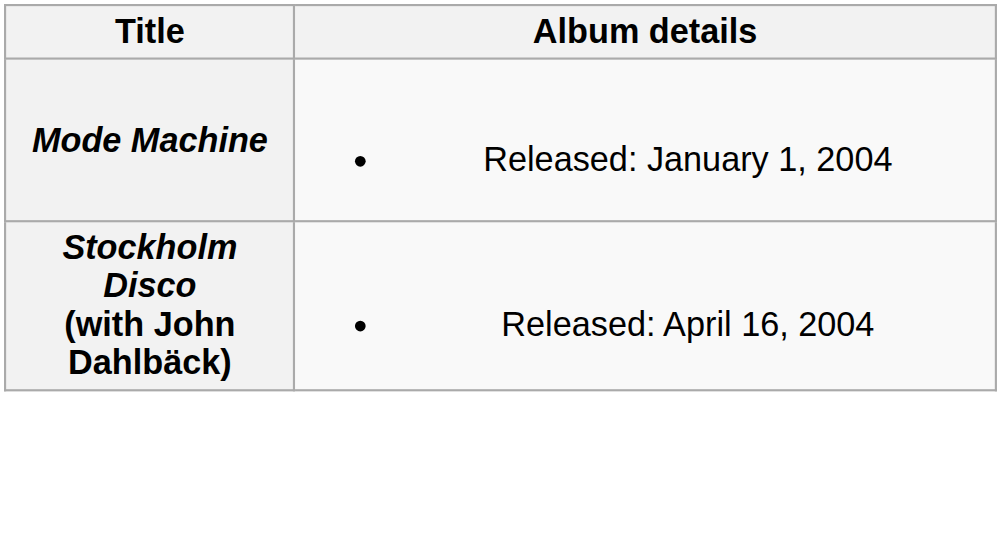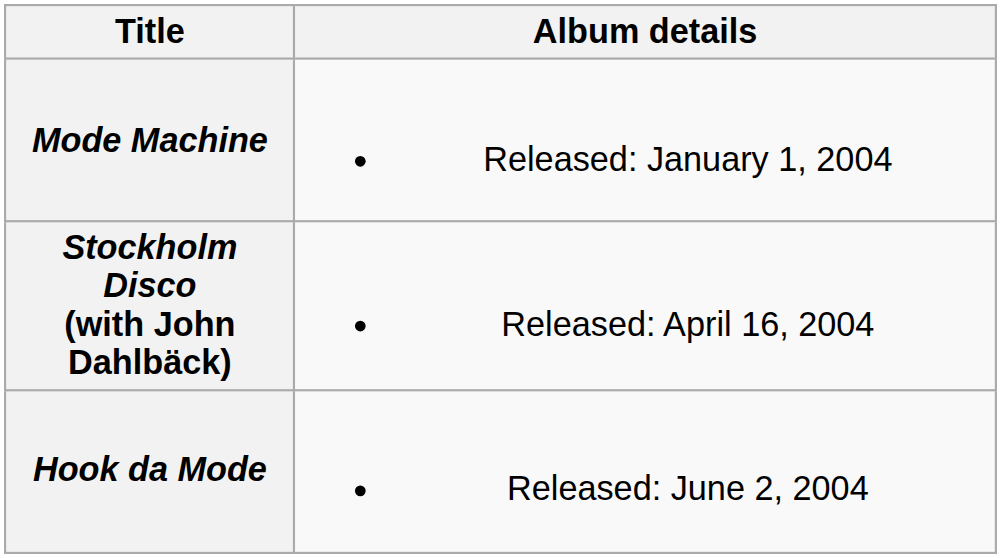 <table class="wikitable plainrowheaders" style="text-align:center;">
 <tr>
 <th scope="col" style="width:8em;">Title</th>
 <th scope="col" style="width:20em;">Album details</th>
 </tr>
 <tr>
 <th scope="row"><em>Mode Machine</em></th>
 <td><br><ul><li>Released: January 1, 2004</li></ul></td>
 </tr>
 <tr>
 <th scope="row"><em>Stockholm Disco</em><br><span>(with John Dahlbäck)</span></th>
 <td><br><ul><li>Released: April 16, 2004</li></ul></td>
 </tr>
+<tr>
+<th scope="row"><em>Hook da Mode</em></th>
+<td><br><ul><li>Released: June 2, 2004</li></ul></td>
+</tr>
 </table>
